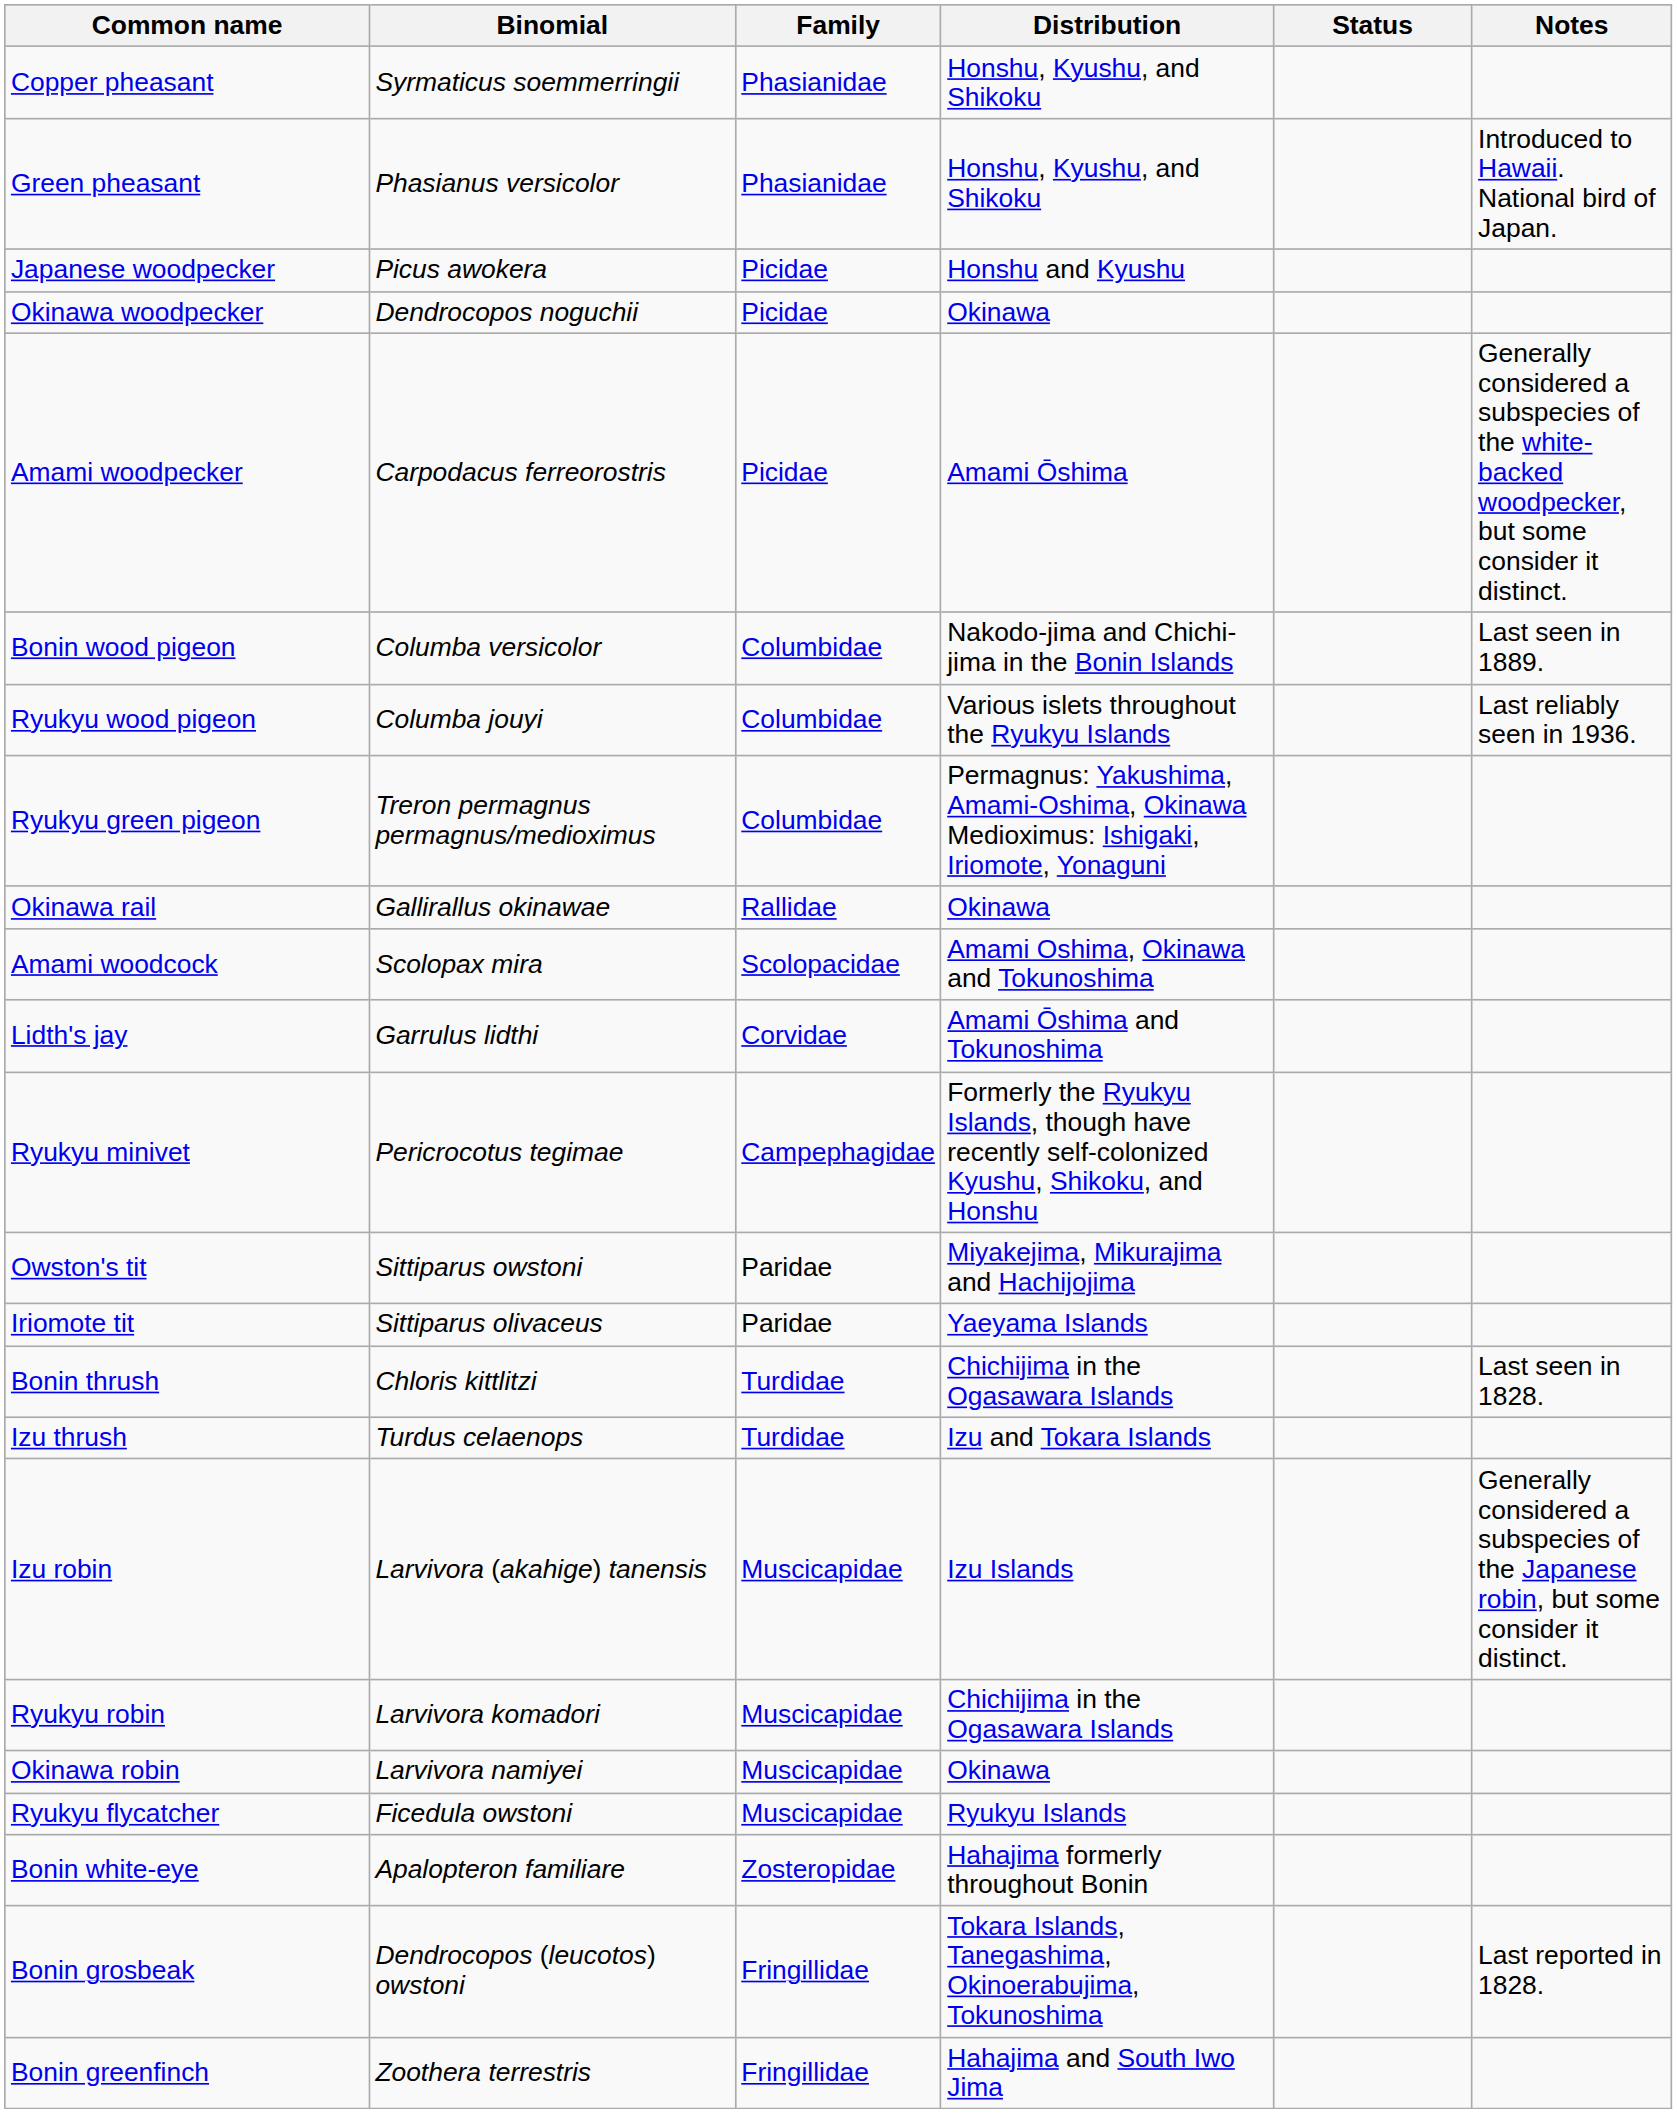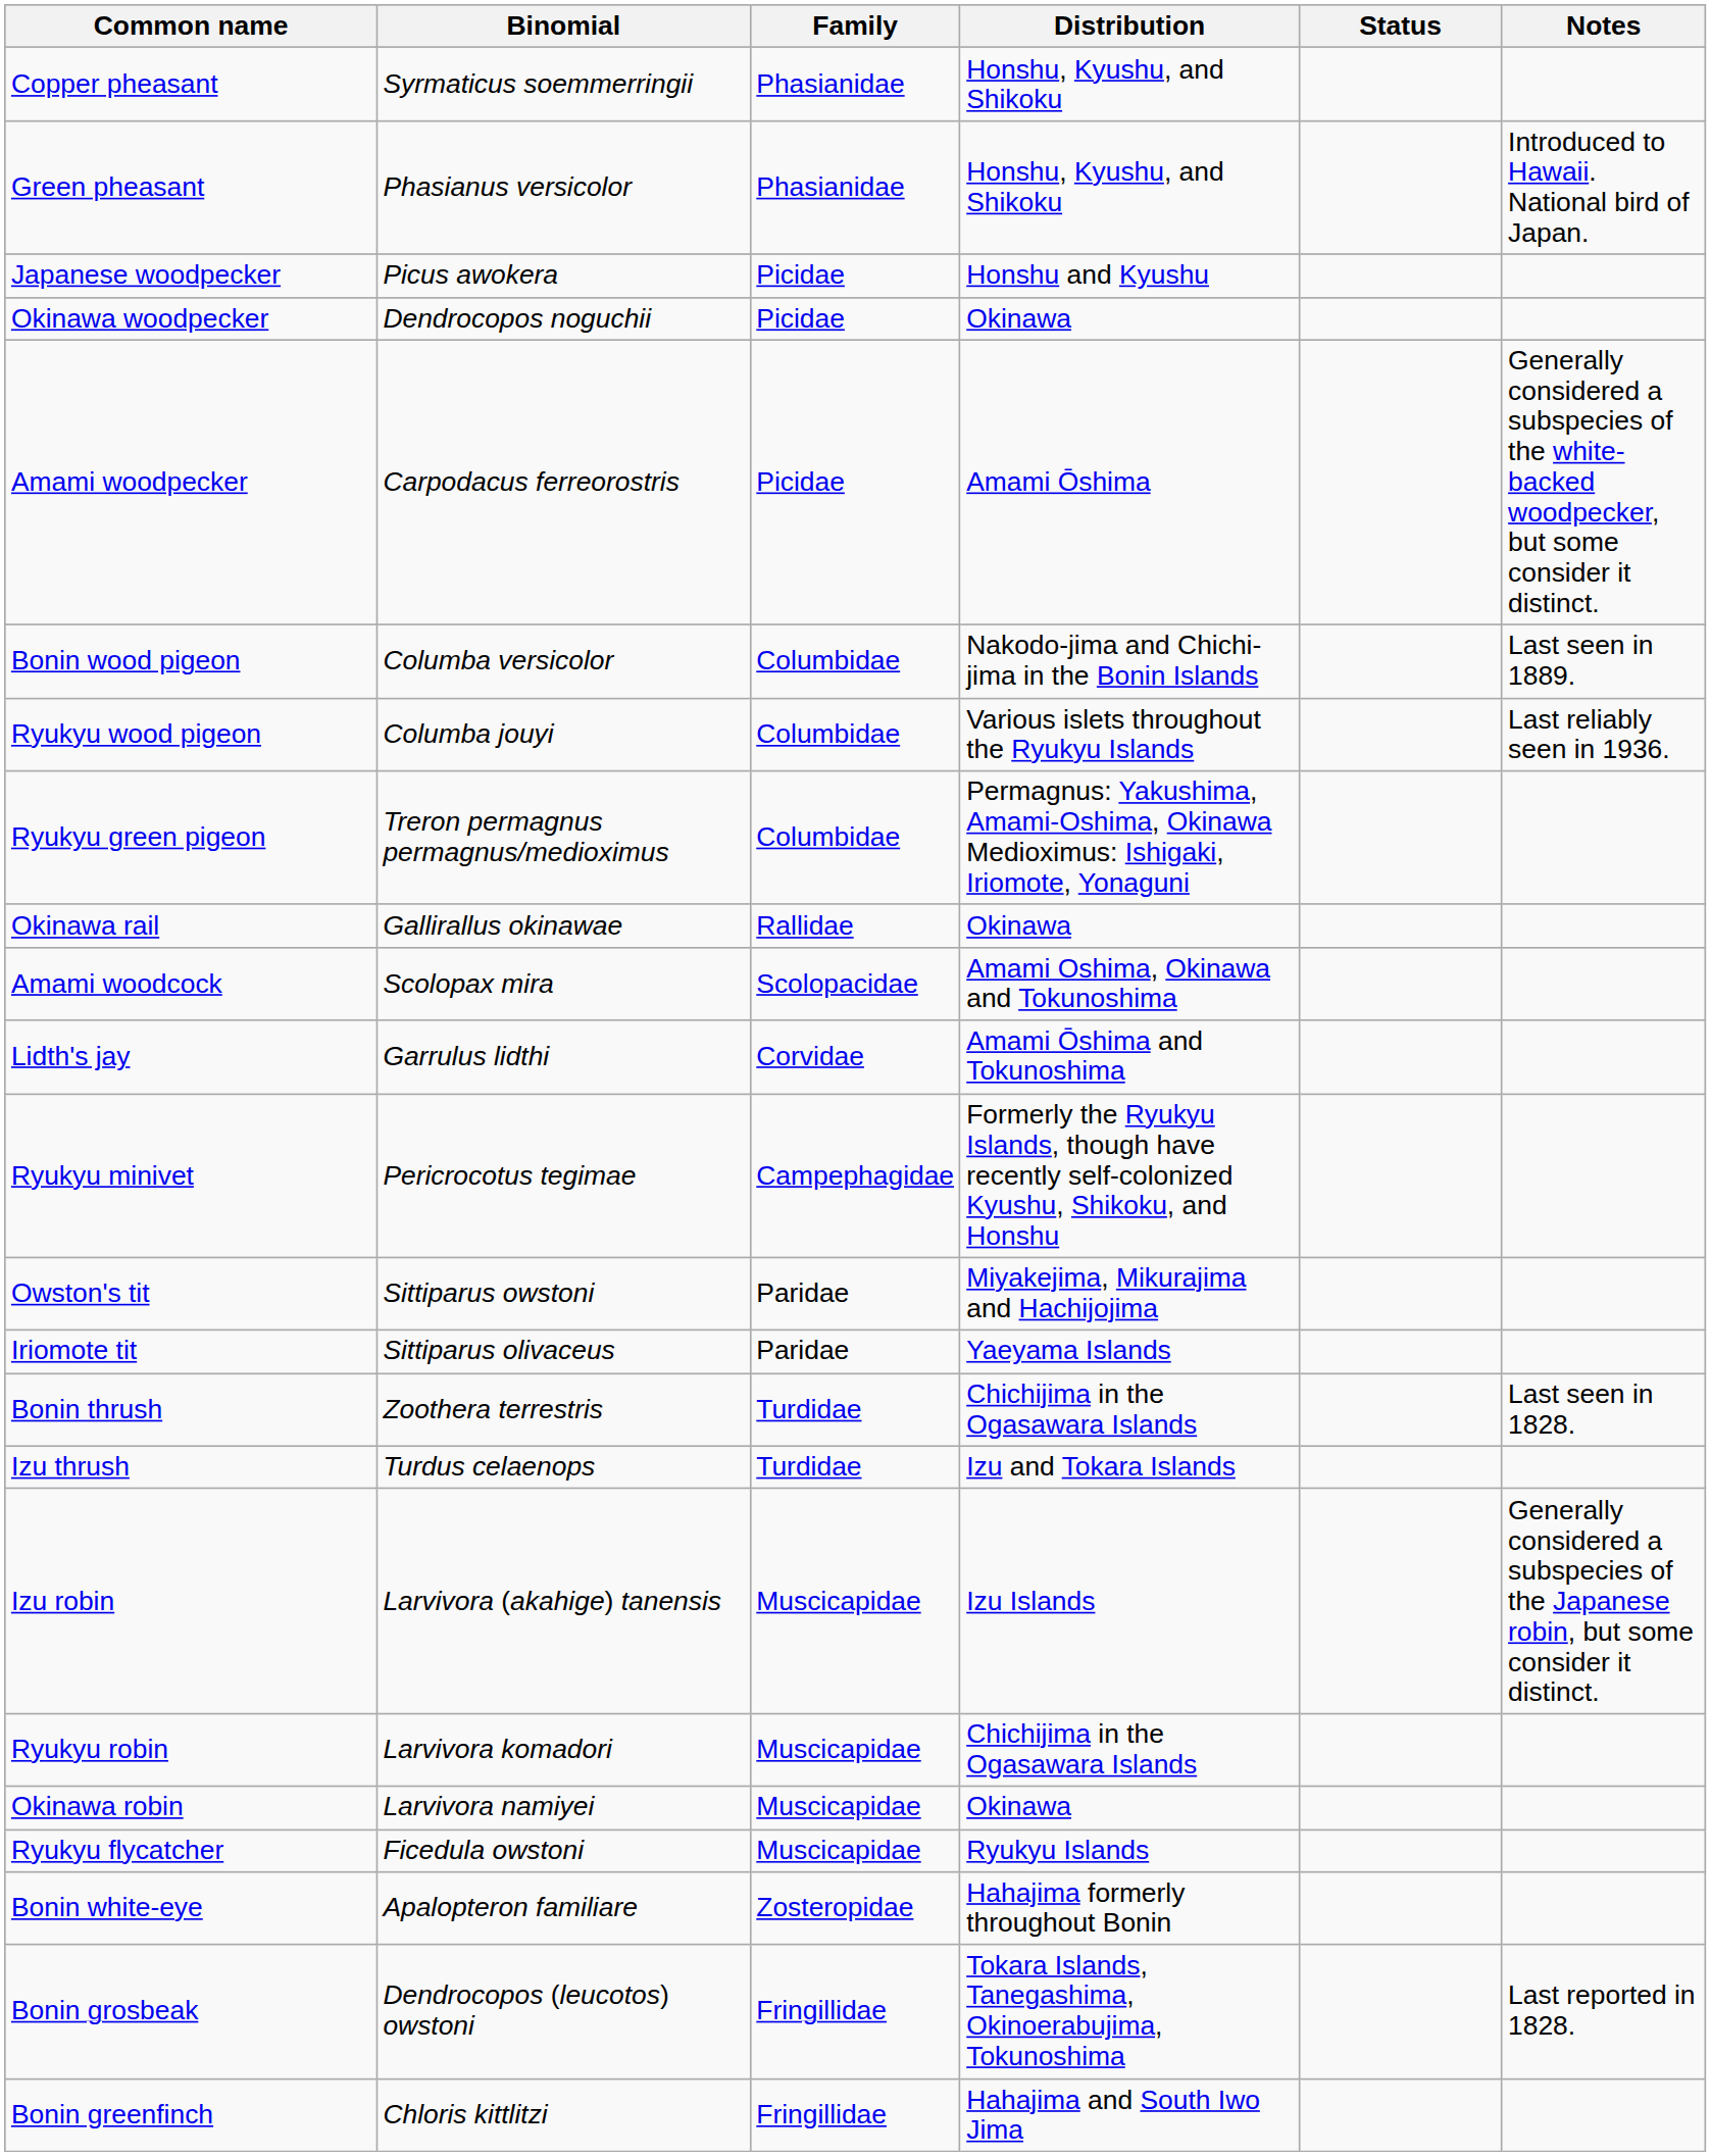 <table class="wikitable" width="80%">
 <tr>
 <th width="22%">Common name</th>
 <th width="22%">Binomial</th>
 <th width="12%">Family</th>
 <th width="20%">Distribution</th>
 <th width="12%">Status</th>
 <th width="12%">Notes</th>
 </tr>
 <tr>
 <td><a href='#'>Copper pheasant</a></td>
 <td><em>Syrmaticus soemmerringii</em></td>
 <td><a href='#'>Phasianidae</a></td>
 <td><a href='#'>Honshu</a>, <a href='#'>Kyushu</a>, and <a href='#'>Shikoku</a></td>
 <td></td>
 <td></td>
 </tr>
 <tr>
 <td><a href='#'>Green pheasant</a></td>
 <td><em>Phasianus versicolor</em></td>
 <td><a href='#'>Phasianidae</a></td>
 <td><a href='#'>Honshu</a>, <a href='#'>Kyushu</a>, and <a href='#'>Shikoku</a></td>
 <td></td>
 <td>Introduced to <a href='#'>Hawaii</a>. National bird of Japan.</td>
 </tr>
 <tr>
 <td><a href='#'>Japanese woodpecker</a></td>
 <td><em>Picus awokera</em></td>
 <td><a href='#'>Picidae</a></td>
 <td><a href='#'>Honshu</a> and <a href='#'>Kyushu</a></td>
 <td></td>
 <td></td>
 </tr>
 <tr>
 <td><a href='#'>Okinawa woodpecker</a></td>
 <td><em>Dendrocopos noguchii</em></td>
 <td><a href='#'>Picidae</a></td>
 <td><a href='#'>Okinawa</a></td>
 <td></td>
 <td></td>
 </tr>
 <tr>
 <td><a href='#'>Amami woodpecker</a></td>
 <td><em>Carpodacus ferreorostris</em></td>
 <td><a href='#'>Picidae</a></td>
 <td><a href='#'>Amami Ōshima</a></td>
 <td></td>
 <td>Generally considered a subspecies of the <a href='#'>white-backed woodpecker</a>, but some consider it distinct.</td>
 </tr>
 <tr>
 <td><a href='#'>Bonin wood pigeon</a></td>
 <td><em>Columba versicolor</em></td>
 <td><a href='#'>Columbidae</a></td>
 <td>Nakodo-jima and Chichi-jima in the <a href='#'>Bonin Islands</a></td>
 <td></td>
 <td>Last seen in 1889.</td>
 </tr>
 <tr>
 <td><a href='#'>Ryukyu wood pigeon</a></td>
 <td><em>Columba jouyi</em></td>
 <td><a href='#'>Columbidae</a></td>
 <td>Various islets throughout the <a href='#'>Ryukyu Islands</a></td>
 <td></td>
 <td>Last reliably seen in 1936.</td>
 </tr>
 <tr>
 <td><a href='#'>Ryukyu green pigeon</a></td>
 <td><em>Treron permagnus permagnus/medioximus</em></td>
 <td><a href='#'>Columbidae</a></td>
 <td>Permagnus: <a href='#'>Yakushima</a>, <a href='#'>Amami-Oshima</a>, <a href='#'>Okinawa</a><br>Medioximus: <a href='#'>Ishigaki</a>, <a href='#'>Iriomote</a>, <a href='#'>Yonaguni</a></td>
 <td></td>
 <td></td>
 </tr>
 <tr>
 <td><a href='#'>Okinawa rail</a></td>
 <td><em>Gallirallus okinawae</em></td>
 <td><a href='#'>Rallidae</a></td>
 <td><a href='#'>Okinawa</a></td>
 <td></td>
 <td></td>
 </tr>
 <tr>
 <td><a href='#'>Amami woodcock</a></td>
 <td><em>Scolopax mira</em></td>
 <td><a href='#'>Scolopacidae</a></td>
 <td><a href='#'>Amami Oshima</a>, <a href='#'>Okinawa</a> and <a href='#'>Tokunoshima</a></td>
 <td></td>
 <td></td>
 </tr>
 <tr>
 <td><a href='#'>Lidth's jay</a></td>
 <td><em>Garrulus lidthi</em></td>
 <td><a href='#'>Corvidae</a></td>
 <td><a href='#'>Amami Ōshima</a> and <a href='#'>Tokunoshima</a></td>
 <td></td>
 <td></td>
 </tr>
 <tr>
 <td><a href='#'>Ryukyu minivet</a></td>
 <td><em>Pericrocotus tegimae</em></td>
 <td><a href='#'>Campephagidae</a></td>
 <td>Formerly the <a href='#'>Ryukyu Islands</a>, though have recently self-colonized <a href='#'>Kyushu</a>, <a href='#'>Shikoku</a>, and <a href='#'>Honshu</a></td>
 <td></td>
 <td></td>
 </tr>
 <tr>
 <td><a href='#'>Owston's tit</a></td>
 <td><em>Sittiparus owstoni</em></td>
 <td>Paridae</td>
 <td><a href='#'>Miyakejima</a>, <a href='#'>Mikurajima</a> and <a href='#'>Hachijojima</a></td>
 <td></td>
 <td></td>
 </tr>
 <tr>
 <td><a href='#'>Iriomote tit</a></td>
 <td><em>Sittiparus olivaceus</em></td>
 <td>Paridae</td>
 <td><a href='#'>Yaeyama Islands</a></td>
 <td></td>
 <td></td>
 </tr>
 <tr>
 <td><a href='#'>Bonin thrush</a></td>
-<td><em>Chloris kittlitzi</em></td>
+<td><em>Zoothera terrestris</em></td>
 <td><a href='#'>Turdidae</a></td>
 <td><a href='#'>Chichijima</a> in the <a href='#'>Ogasawara Islands</a></td>
 <td></td>
 <td>Last seen in 1828.</td>
 </tr>
 <tr>
 <td><a href='#'>Izu thrush</a></td>
 <td><em>Turdus celaenops</em></td>
 <td><a href='#'>Turdidae</a></td>
 <td><a href='#'>Izu</a> and <a href='#'>Tokara Islands</a></td>
 <td></td>
 <td></td>
 </tr>
 <tr>
 <td><a href='#'>Izu robin</a></td>
 <td><em>Larvivora</em> (<em>akahige</em>) <em>tanensis</em></td>
 <td><a href='#'>Muscicapidae</a></td>
 <td><a href='#'>Izu Islands</a></td>
 <td></td>
 <td>Generally considered a subspecies of the <a href='#'>Japanese robin</a>, but some consider it distinct.</td>
 </tr>
 <tr>
 <td><a href='#'>Ryukyu robin</a></td>
 <td><em>Larvivora komadori</em></td>
 <td><a href='#'>Muscicapidae</a></td>
 <td><a href='#'>Chichijima</a> in the <a href='#'>Ogasawara Islands</a></td>
 <td></td>
 <td></td>
 </tr>
 <tr>
 <td><a href='#'>Okinawa robin</a></td>
 <td><em>Larvivora namiyei</em></td>
 <td><a href='#'>Muscicapidae</a></td>
 <td><a href='#'>Okinawa</a></td>
 <td></td>
 <td></td>
 </tr>
 <tr>
 <td><a href='#'>Ryukyu flycatcher</a></td>
 <td><em>Ficedula owstoni</em></td>
 <td><a href='#'>Muscicapidae</a></td>
 <td><a href='#'>Ryukyu Islands</a></td>
 <td></td>
 <td></td>
 </tr>
 <tr>
 <td><a href='#'>Bonin white-eye</a></td>
 <td><em>Apalopteron familiare</em></td>
 <td><a href='#'>Zosteropidae</a></td>
 <td><a href='#'>Hahajima</a> formerly throughout Bonin</td>
 <td></td>
 <td></td>
 </tr>
 <tr>
 <td><a href='#'>Bonin grosbeak</a></td>
 <td><em>Dendrocopos</em> (<em>leucotos</em>) <em>owstoni</em></td>
 <td><a href='#'>Fringillidae</a></td>
 <td><a href='#'>Tokara Islands</a>, <a href='#'>Tanegashima</a>, <a href='#'>Okinoerabujima</a>, <a href='#'>Tokunoshima</a></td>
 <td></td>
 <td>Last reported in 1828.</td>
 </tr>
 <tr>
 <td><a href='#'>Bonin greenfinch</a></td>
-<td><em>Zoothera terrestris</em></td>
+<td><em>Chloris kittlitzi</em></td>
 <td><a href='#'>Fringillidae</a></td>
 <td><a href='#'>Hahajima</a> and <a href='#'>South Iwo Jima</a></td>
 <td></td>
 <td></td>
 </tr>
 </table>
